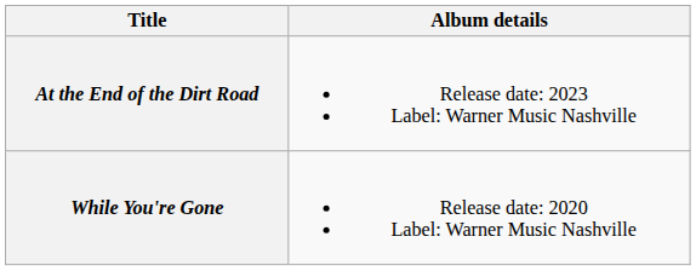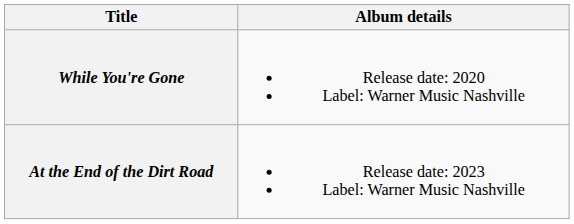 <table class="wikitable plainrowheaders" style="text-align:center;">
 <tr>
 <th style="width:14em;">Title</th>
 <th style="width:20em;">Album details</th>
 </tr>
 <tr>
+<th scope="row"><em>While You're Gone</em></th>
+<td><br><ul><li>Release date: 2020</li><li>Label: Warner Music Nashville</li></ul></td>
+</tr>
+<tr>
 <th scope="row"><em>At the End of the Dirt Road</em></th>
 <td><br><ul><li>Release date: 2023</li><li>Label: Warner Music Nashville</li></ul></td>
 </tr>
-<tr>
-<th scope="row"><em>While You're Gone</em></th>
-<td><br><ul><li>Release date: 2020</li><li>Label: Warner Music Nashville</li></ul></td>
-</tr>
 </table>
